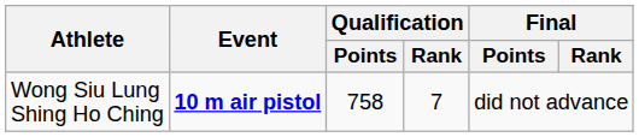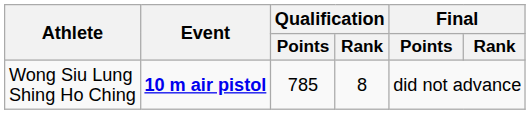 <table class=wikitable style=font-size:90%;text-align:center>
 <tr>
 <th rowspan="2">Athlete</th>
 <th rowspan="2">Event</th>
 <th colspan=2>Qualification</th>
 <th colspan=2>Final</th>
 </tr>
 <tr style="font-size:95%">
 <th>Points</th>
 <th>Rank</th>
 <th>Points</th>
 <th>Rank</th>
 </tr>
 <tr>
 <td align=left>Wong Siu Lung<br>Shing Ho Ching</td>
 <td align=left><strong><a href='#'>10 m air pistol</a></strong></td>
-<td>758</td>
-<td>7</td>
+<td>785</td>
+<td>8</td>
 <td colspan=2>did not advance</td>
 </tr>
 </table>
